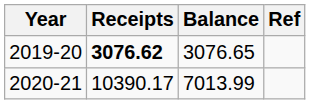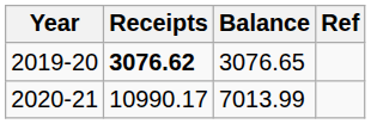 <table class="wikitable">
 <tr>
 <th>Year</th>
 <th>Receipts</th>
 <th>Balance</th>
 <th>Ref</th>
 </tr>
 <tr>
 <td>2019-20</td>
 <td><strong>3076.62</strong></td>
 <td>3076.65</td>
 <td></td>
 </tr>
 <tr>
 <td>2020-21</td>
-<td>10390.17</td>
+<td>10990.17</td>
 <td>7013.99</td>
 <td></td>
 </tr>
 </table>
